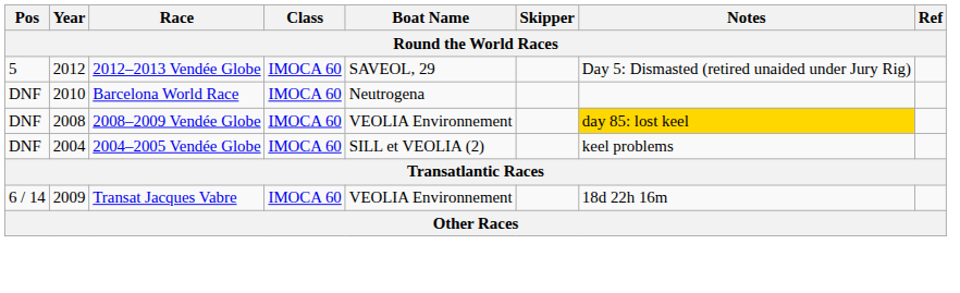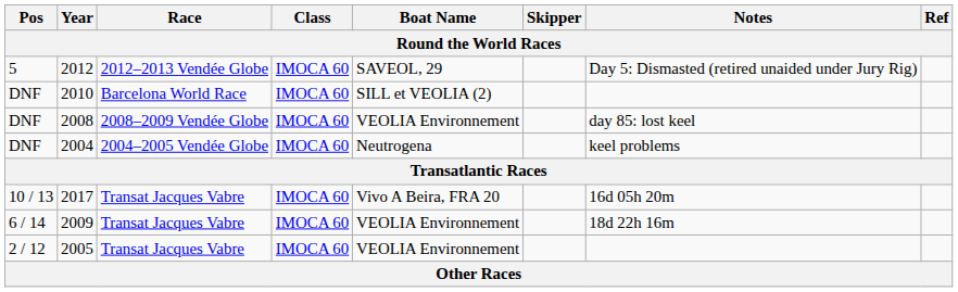 <table class="wikitable sortable">
 <tr>
 <th>Pos</th>
 <th>Year</th>
 <th>Race</th>
 <th>Class</th>
 <th>Boat Name</th>
 <th>Skipper</th>
 <th>Notes</th>
 <th>Ref</th>
 </tr>
 <tr>
 <th colspan="8"><strong>Round the World Races</strong></th>
 </tr>
 <tr>
 <td>5</td>
 <td>2012</td>
 <td><a href='#'>2012–2013 Vendée Globe</a></td>
 <td><a href='#'>IMOCA 60</a></td>
 <td>SAVEOL, 29</td>
 <td></td>
 <td>Day 5: Dismasted (retired unaided under Jury Rig)</td>
 <td></td>
 </tr>
 <tr>
 <td>DNF</td>
 <td>2010</td>
 <td><a href='#'>Barcelona World Race</a></td>
 <td><a href='#'>IMOCA 60</a></td>
-<td>Neutrogena</td>
+<td>SILL et VEOLIA (2)</td>
 <td><br></td>
 <td></td>
 <td></td>
 </tr>
 <tr>
 <td>DNF</td>
 <td>2008</td>
 <td><a href='#'>2008–2009 Vendée Globe</a></td>
 <td><a href='#'>IMOCA 60</a></td>
 <td>VEOLIA Environnement</td>
 <td></td>
-<td style="background: gold;">day 85: lost keel</td>
+<td>day 85: lost keel</td>
 <td></td>
 </tr>
 <tr>
 <td>DNF</td>
 <td>2004</td>
 <td><a href='#'>2004–2005 Vendée Globe</a></td>
 <td><a href='#'>IMOCA 60</a></td>
-<td>SILL et VEOLIA (2)</td>
+<td>Neutrogena</td>
 <td></td>
 <td>keel problems</td>
 </tr>
 <tr>
 <th colspan="8"><strong>Transatlantic Races</strong></th>
+</tr>
+<tr>
+<td>10 / 13</td>
+<td>2017</td>
+<td><a href='#'>Transat Jacques Vabre</a></td>
+<td><a href='#'>IMOCA 60</a></td>
+<td>Vivo A Beira, FRA 20</td>
+<td><br></td>
+<td>16d 05h 20m</td>
+<td></td>
 </tr>
 <tr>
 <td>6 / 14</td>
 <td>2009</td>
 <td><a href='#'>Transat Jacques Vabre</a></td>
 <td><a href='#'>IMOCA 60</a></td>
 <td>VEOLIA Environnement</td>
 <td><br></td>
 <td>18d 22h 16m</td>
 </tr>
 <tr>
+<td>2 / 12</td>
+<td>2005</td>
+<td><a href='#'>Transat Jacques Vabre</a></td>
+<td><a href='#'>IMOCA 60</a></td>
+<td>VEOLIA Environnement</td>
+<td><br></td>
+<td></td>
+<td></td>
+</tr>
+<tr>
 <th colspan="8"><strong>Other Races</strong></th>
 </tr>
 </table>
